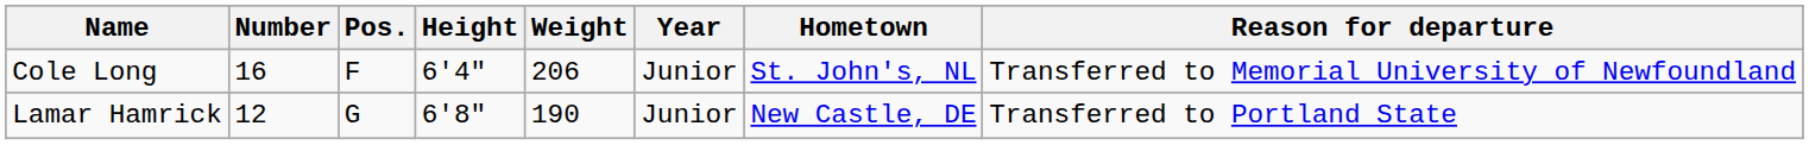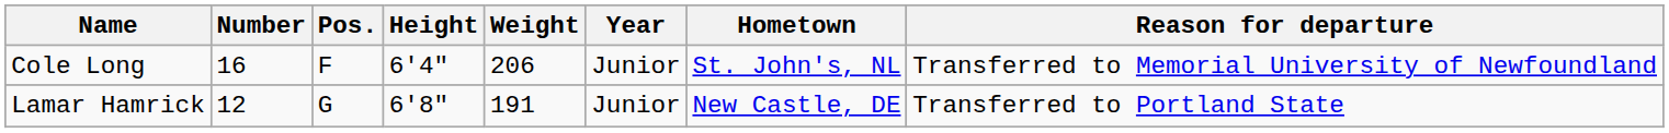 <table class="wikitable sortable" border="1">
 <tr>
 <th>Name</th>
 <th>Number</th>
 <th>Pos.</th>
 <th>Height</th>
 <th>Weight</th>
 <th>Year</th>
 <th>Hometown</th>
 <th class="unsortable">Reason for departure</th>
 </tr>
 <tr>
 <td>Cole Long</td>
 <td>16</td>
 <td>F</td>
 <td>6'4"</td>
 <td>206</td>
 <td>Junior</td>
 <td><a href='#'>St. John's, NL</a></td>
 <td>Transferred to <a href='#'>Memorial University of Newfoundland</a></td>
 </tr>
 <tr>
 <td>Lamar Hamrick</td>
 <td>12</td>
 <td>G</td>
 <td>6'8"</td>
-<td>190</td>
+<td>191</td>
 <td>Junior</td>
 <td><a href='#'>New Castle, DE</a></td>
 <td>Transferred to <a href='#'>Portland State</a></td>
 </tr>
 </table>
